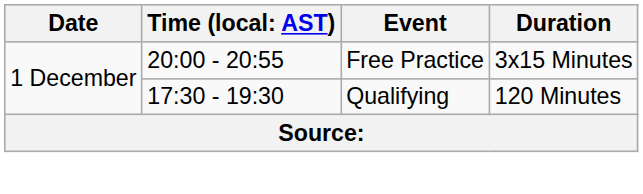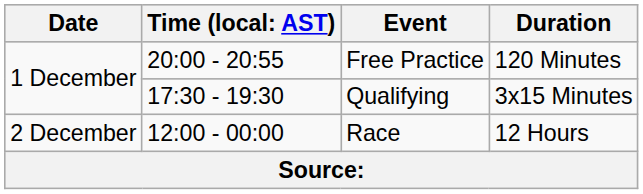 <table class="wikitable" style="font-size:90%;">
 <tr>
 <th>Date</th>
 <th>Time (local: <a href='#'>AST</a>)</th>
 <th>Event</th>
 <th>Duration</th>
 </tr>
 <tr>
 <td rowspan="2">1 December</td>
 <td>20:00 - 20:55</td>
 <td>Free Practice</td>
-<td>3x15 Minutes</td>
+<td>120 Minutes</td>
 </tr>
 <tr>
 <td>17:30 - 19:30</td>
 <td>Qualifying</td>
-<td>120 Minutes</td>
+<td>3x15 Minutes</td>
+</tr>
+<tr>
+<td>2 December</td>
+<td>12:00 - 00:00</td>
+<td>Race</td>
+<td>12 Hours</td>
 </tr>
 <tr>
 <th colspan="4">Source:</th>
 </tr>
 </table>
